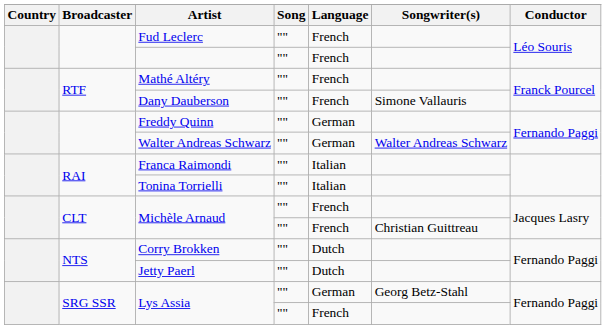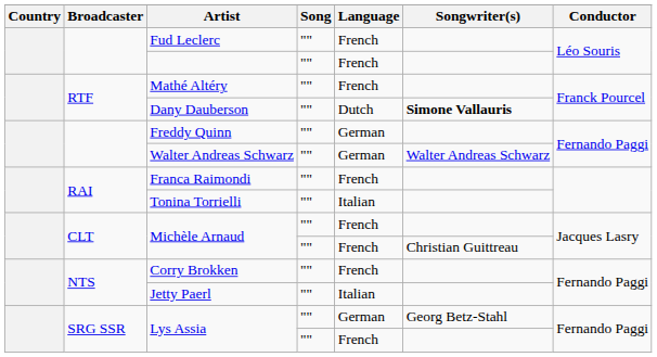 <table class="wikitable plainrowheaders sticky-header">
 <tr>
 </tr>
 <tr>
 <th scope="col">Country</th>
 <th scope="col">Broadcaster</th>
 <th scope="col">Artist</th>
 <th scope="col">Song</th>
 <th scope="col">Language</th>
 <th scope="col">Songwriter(s)</th>
 <th scope="col">Conductor</th>
 </tr>
 <tr>
 <th scope="rowgroup" rowspan="2"></th>
 <td rowspan="2"></td>
 <td><a href='#'>Fud Leclerc</a></td>
 <td>""</td>
 <td>French</td>
 <td></td>
 <td rowspan="2"><a href='#'>Léo Souris</a></td>
 </tr>
 <tr>
 <td></td>
 <td>""</td>
 <td>French</td>
 <td></td>
 </tr>
 <tr>
 <th scope="rowgroup" rowspan="2"></th>
 <td rowspan="2"><a href='#'>RTF</a></td>
 <td><a href='#'>Mathé Altéry</a></td>
 <td>""</td>
 <td>French</td>
 <td></td>
 <td rowspan="2"><a href='#'>Franck Pourcel</a></td>
 </tr>
 <tr>
 <td><a href='#'>Dany Dauberson</a></td>
 <td>""</td>
-<td>French</td>
-<td>Simone Vallauris</td>
+<td>Dutch</td>
+<td><strong>Simone Vallauris</strong></td>
 </tr>
 <tr>
 <th scope="rowgroup" rowspan="2"></th>
 <td rowspan="2"></td>
 <td><a href='#'>Freddy Quinn</a></td>
 <td>""</td>
 <td>German</td>
 <td></td>
 <td rowspan="2"><a href='#'>Fernando Paggi</a></td>
 </tr>
 <tr>
 <td><a href='#'>Walter Andreas Schwarz</a></td>
 <td>""</td>
 <td>German</td>
 <td><a href='#'>Walter Andreas Schwarz</a></td>
 </tr>
 <tr>
 <th scope="rowgroup" rowspan="2"></th>
 <td rowspan="2"><a href='#'>RAI</a></td>
 <td><a href='#'>Franca Raimondi</a></td>
 <td>""</td>
-<td>Italian</td>
+<td>French</td>
 <td></td>
 <td rowspan="2"></td>
 </tr>
 <tr>
 <td><a href='#'>Tonina Torrielli</a></td>
 <td>""</td>
 <td>Italian</td>
 <td></td>
 </tr>
 <tr>
 <th scope="rowgroup" rowspan="2"></th>
 <td rowspan="2"><a href='#'>CLT</a></td>
 <td rowspan="2"><a href='#'>Michèle Arnaud</a></td>
 <td>""</td>
 <td>French</td>
 <td></td>
 <td rowspan="2">Jacques Lasry</td>
 </tr>
 <tr>
 <td>""</td>
 <td>French</td>
 <td>Christian Guittreau</td>
 </tr>
 <tr>
 <th scope="rowgroup" rowspan="2"></th>
 <td rowspan="2"><a href='#'>NTS</a></td>
 <td><a href='#'>Corry Brokken</a></td>
 <td>""</td>
-<td>Dutch</td>
+<td>French</td>
 <td></td>
 <td rowspan="2">Fernando Paggi</td>
 </tr>
 <tr>
 <td><a href='#'>Jetty Paerl</a></td>
 <td>""</td>
-<td>Dutch</td>
+<td>Italian</td>
 <td></td>
 </tr>
 <tr>
 <th scope="rowgroup" rowspan="2"></th>
 <td rowspan="2"><a href='#'>SRG SSR</a></td>
 <td rowspan="2"><a href='#'>Lys Assia</a></td>
 <td>""</td>
 <td>German</td>
 <td>Georg Betz-Stahl</td>
 <td rowspan="2">Fernando Paggi</td>
 </tr>
 <tr>
 <td>""</td>
 <td>French</td>
 <td></td>
 </tr>
 </table>
